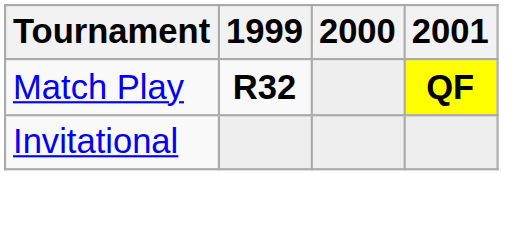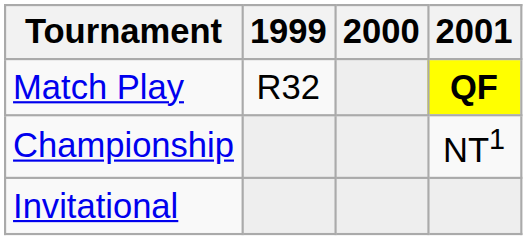 <table class="wikitable" style="text-align:center;">
 <tr>
 <th>Tournament</th>
 <th>1999</th>
 <th>2000</th>
 <th>2001</th>
 </tr>
 <tr>
 <td align="left"><a href='#'>Match Play</a></td>
-<td><strong>R32</strong></td>
+<td>R32</td>
 <td style="background:#eeeeee;"></td>
 <td style="background:yellow;"><strong>QF</strong></td>
+</tr>
+<tr>
+<td align="left"><a href='#'>Championship</a></td>
+<td style="background:#eeeeee;"></td>
+<td style="background:#eeeeee;"></td>
+<td>NT<sup>1</sup></td>
 </tr>
 <tr>
 <td align="left"><a href='#'>Invitational</a></td>
 <td style="background:#eeeeee;"></td>
 <td style="background:#eeeeee;"></td>
 <td style="background:#eeeeee;"></td>
 </tr>
 </table>
